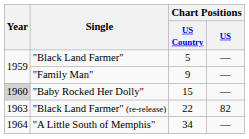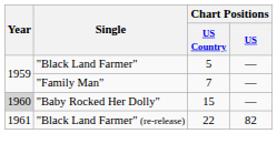 <table class="wikitable">
 <tr>
 <th rowspan="2">Year</th>
 <th rowspan="2">Single</th>
 <th colspan="2">Chart Positions</th>
 </tr>
 <tr>
 <th width="50"><small><a href='#'>US Country</a></small></th>
 <th width="50"><small><a href='#'>US</a></small></th>
 </tr>
 <tr>
 <td rowspan="2">1959</td>
 <td>"Black Land Farmer"</td>
 <td align="center">5</td>
 <td align="center">—</td>
 </tr>
 <tr>
 <td>"Family Man"</td>
-<td align="center">9</td>
+<td align="center">7</td>
 <td align="center">—</td>
 </tr>
 <tr>
 <td style="background: lightgrey;">1960</td>
 <td>"Baby Rocked Her Dolly"</td>
 <td align="center">15</td>
 <td align="center">—</td>
 </tr>
 <tr>
-<td>1963</td>
+<td>1961</td>
 <td>"Black Land Farmer" <small>(re-release)</small></td>
 <td align="center">22</td>
 <td align="center">82</td>
 </tr>
-<tr>
-<td>1964</td>
-<td>"A Little South of Memphis"</td>
-<td align="center">34</td>
-<td align="center">—</td>
-</tr>
 </table>
